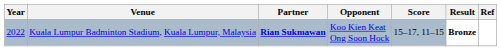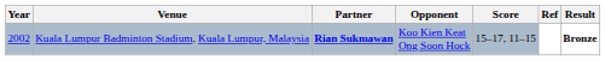 <table class="sortable wikitable" style="font-size: 90%">
 <tr>
 <th>Year</th>
 <th>Venue</th>
 <th>Partner</th>
 <th>Opponent</th>
 <th>Score</th>
+<th>Ref</th>
 <th>Result</th>
-<th>Ref</th>
 </tr>
 <tr style="background:#AABBCC">
-<td align="center"><a href='#'>2022</a></td>
+<td align="center"><a href='#'>2002</a></td>
 <td align="left"><a href='#'>Kuala Lumpur Badminton Stadium</a>, <a href='#'>Kuala Lumpur, Malaysia</a></td>
 <td align="left"><strong> <a href='#'>Rian Sukmawan</a></strong></td>
 <td align="left"> <a href='#'>Koo Kien Keat</a> <br>  <a href='#'>Ong Soon Hock</a></td>
 <td align="left">15–17, 11–15</td>
+<td style="text-align:center; background:white"></td>
 <td style="text-align:left; background:white"> <strong>Bronze</strong></td>
-<td style="text-align:center; background:white"></td>
 </tr>
 </table>
